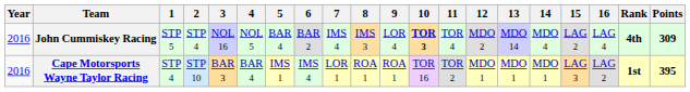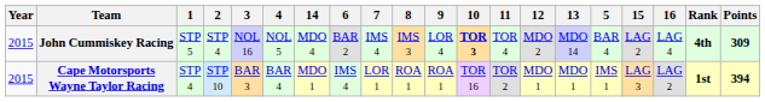 <table class="wikitable" style="text-align:center; font-size:90%">
 <tr>
 <th>Year</th>
 <th>Team</th>
 <th>1</th>
 <th>2</th>
 <th>3</th>
 <th>4</th>
-<th>5</th>
+<th>14</th>
 <th>6</th>
 <th>7</th>
 <th>8</th>
 <th>9</th>
 <th>10</th>
 <th>11</th>
 <th>12</th>
 <th>13</th>
-<th>14</th>
+<th>5</th>
 <th>15</th>
 <th>16</th>
 <th>Rank</th>
 <th>Points</th>
 </tr>
 <tr>
-<td><a href='#'>2016</a></td>
+<td><a href='#'>2015</a></td>
 <th>John Cummiskey Racing</th>
 <td style="background:#DFFFDF;"><a href='#'>STP</a><br><small>5</small></td>
 <td style="background:#DFFFDF;"><a href='#'>STP</a><br><small>4</small></td>
 <td style="background:#CFCFFF;"><a href='#'>NOL</a><br><small>16</small></td>
 <td style="background:#DFFFDF;"><a href='#'>NOL</a><br><small>5</small></td>
-<td style="background:#DFFFDF;"><a href='#'>BAR</a><br><small>4</small></td>
+<td style="background:#DFFFDF;"><a href='#'>MDO</a><br><small>4</small></td>
 <td style="background:#DFDFDF;"><a href='#'>BAR</a><br><small>2</small></td>
 <td style="background:#DFFFDF;"><a href='#'>IMS</a><br><small>4</small></td>
 <td style="background:#FFDF9F;"><a href='#'>IMS</a><br><small>3</small></td>
 <td style="background:#DFFFDF;"><a href='#'>LOR</a><br><small>4</small></td>
 <td style="background:#FFDF9F;"><strong><a href='#'>TOR</a><br><small>3</small></strong></td>
 <td style="background:#DFFFDF;"><a href='#'>TOR</a><br><small>4</small></td>
 <td style="background:#DFDFDF;"><a href='#'>MDO</a><br><small>2</small></td>
 <td style="background:#CFCFFF;"><a href='#'>MDO</a><br><small>14</small></td>
-<td style="background:#DFFFDF;"><a href='#'>MDO</a><br><small>4</small></td>
+<td style="background:#DFFFDF;"><a href='#'>BAR</a><br><small>4</small></td>
 <td style="background:#DFDFDF;"><a href='#'>LAG</a><br><small>2</small></td>
 <td style="background:#DFFFDF;"><a href='#'>LAG</a><br><small>4</small></td>
 <th style="background:#DFFFDF;">4th</th>
 <th style="background:#DFFFDF;">309</th>
 </tr>
 <tr>
-<td><a href='#'>2016</a></td>
+<td><a href='#'>2015</a></td>
 <th><a href='#'>Cape Motorsports</a> <br> <a href='#'>Wayne Taylor Racing</a></th>
 <td style="background:#DFFFDF;"><a href='#'>STP</a><br><small>4</small></td>
 <td style="background:#CFEAFF;"><a href='#'>STP</a><br><small>10</small></td>
 <td style="background:#FFDF9F;"><a href='#'>BAR</a><br><small>3</small></td>
 <td style="background:#DFFFDF;"><a href='#'>BAR</a><br><small>4</small></td>
-<td style="background:#FFFFBF;"><a href='#'>IMS</a><br><small>1</small></td>
+<td style="background:#FFFFBF;"><a href='#'>MDO</a><br><small>1</small></td>
 <td style="background:#DFFFDF;"><a href='#'>IMS</a><br><small>4</small></td>
 <td style="background:#FFFFBF;"><a href='#'>LOR</a><br><small>1</small></td>
 <td style="background:#FFFFBF;"><a href='#'>ROA</a><br><small>1</small></td>
 <td style="background:#FFFFBF;"><a href='#'>ROA</a><br><small>1</small></td>
 <td style="background:#EFCFFF;"><a href='#'>TOR</a><br><small>16</small></td>
 <td style="background:#DFDFDF;"><a href='#'>TOR</a><br><small>2</small></td>
 <td style="background:#FFFFBF;"><a href='#'>MDO</a><br><small>1</small></td>
 <td style="background:#FFFFBF;"><a href='#'>MDO</a><br><small>1</small></td>
-<td style="background:#FFFFBF;"><a href='#'>MDO</a><br><small>1</small></td>
+<td style="background:#FFFFBF;"><a href='#'>IMS</a><br><small>1</small></td>
 <td style="background:#FFDF9F;"><a href='#'>LAG</a><br><small>3</small></td>
 <td style="background:#DFDFDF;"><a href='#'>LAG</a><br><small>2</small></td>
 <td style="background:#FFFFBF;"><strong>1st</strong></td>
-<td style="background:#FFFFBF;"><strong>395</strong></td>
+<td style="background:#FFFFBF;"><strong>394</strong></td>
 </tr>
 </table>
